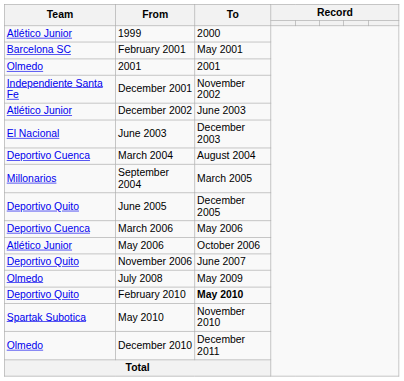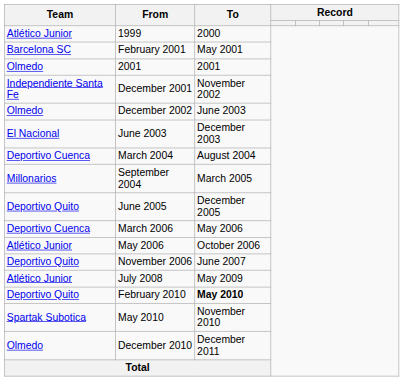 <table class="wikitable" style="text-align:center">
 <tr>
 <th rowspan="2">Team</th>
 <th rowspan="2">From</th>
 <th rowspan="2">To</th>
 <th colspan="5">Record</th>
 </tr>
 <tr>
 <th width="30"></th>
 <th width="30"></th>
 <th width="30"></th>
 <th width="30"></th>
 <th width="40"></th>
 </tr>
 <tr>
 <td align="left"><a href='#'>Atlético Junior</a></td>
 <td align="left">1999</td>
 <td align="left">2000<br></td>
 </tr>
 <tr>
 <td align="left"><a href='#'>Barcelona SC</a></td>
 <td align="left">February 2001</td>
 <td align="left">May 2001<br></td>
 </tr>
 <tr>
 <td align="left"><a href='#'>Olmedo</a></td>
 <td align="left">2001</td>
 <td align="left">2001<br></td>
 </tr>
 <tr>
 <td align="left"><a href='#'>Independiente Santa Fe</a></td>
 <td align="left">December 2001</td>
 <td align="left">November 2002<br></td>
 </tr>
 <tr>
-<td align="left"><a href='#'>Atlético Junior</a></td>
+<td align="left"><a href='#'>Olmedo</a></td>
 <td align="left">December 2002</td>
 <td align="left">June 2003<br></td>
 </tr>
 <tr>
 <td align="left"><a href='#'>El Nacional</a></td>
 <td align="left">June 2003</td>
 <td align="left">December 2003<br></td>
 </tr>
 <tr>
 <td align="left"><a href='#'>Deportivo Cuenca</a></td>
 <td align="left">March 2004</td>
 <td align="left">August 2004<br></td>
 </tr>
 <tr>
 <td align="left"><a href='#'>Millonarios</a></td>
 <td align="left">September 2004</td>
 <td align="left">March 2005<br></td>
 </tr>
 <tr>
 <td align="left"><a href='#'>Deportivo Quito</a></td>
 <td align="left">June 2005</td>
 <td align="left">December 2005<br></td>
 </tr>
 <tr>
 <td align="left"><a href='#'>Deportivo Cuenca</a></td>
 <td align="left">March 2006</td>
 <td align="left">May 2006<br></td>
 </tr>
 <tr>
 <td align="left"><a href='#'>Atlético Junior</a></td>
 <td align="left">May 2006</td>
 <td align="left">October 2006<br></td>
 </tr>
 <tr>
 <td align="left"><a href='#'>Deportivo Quito</a></td>
 <td align="left">November 2006</td>
 <td align="left">June 2007<br></td>
 </tr>
 <tr>
-<td align="left"><a href='#'>Olmedo</a></td>
+<td align="left"><a href='#'>Atlético Junior</a></td>
 <td align="left">July 2008</td>
 <td align="left">May 2009<br></td>
 </tr>
 <tr>
 <td align="left"><a href='#'>Deportivo Quito</a></td>
 <td align="left">February 2010</td>
 <td align="left"><strong>May 2010<br></strong></td>
 </tr>
 <tr>
 <td align="left"><a href='#'>Spartak Subotica</a></td>
 <td align="left">May 2010</td>
 <td align="left">November 2010<br></td>
 </tr>
 <tr>
 <td align="left"><a href='#'>Olmedo</a></td>
 <td align="left">December 2010</td>
 <td align="left">December 2011<br></td>
 </tr>
 <tr>
 <th colspan="3">Total<br></th>
 </tr>
 </table>
